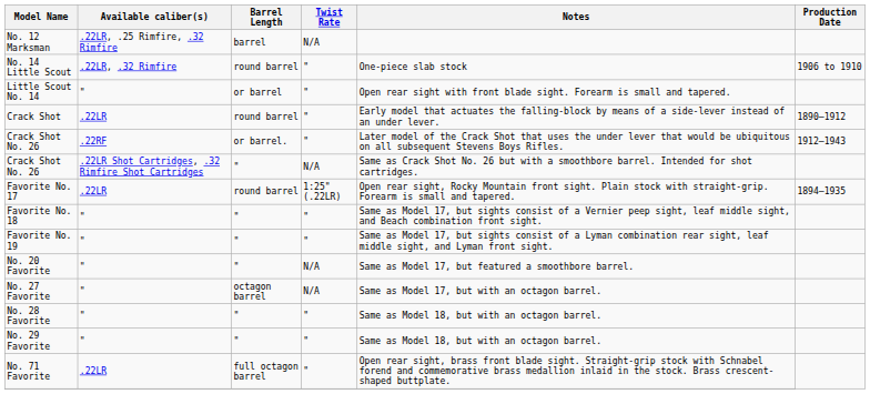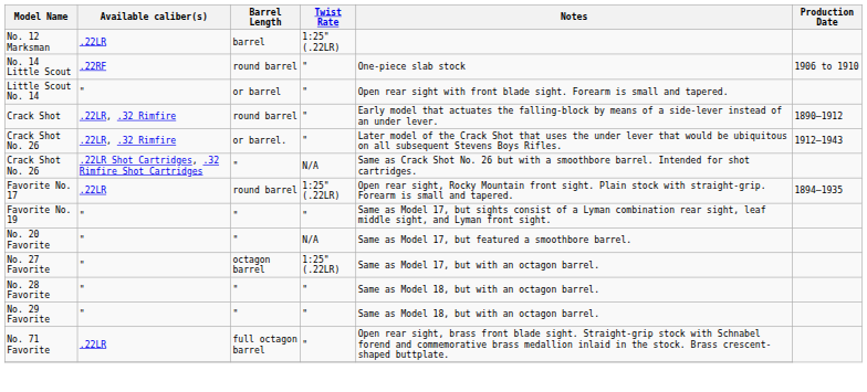 <table class="wikitable">
 <tr>
 <th>Model Name</th>
 <th>Available caliber(s)</th>
 <th>Barrel Length</th>
 <th><a href='#'>Twist Rate</a></th>
 <th>Notes</th>
 <th>Production Date</th>
 </tr>
 <tr>
 <td>No. 12 Marksman</td>
-<td><a href='#'>.22LR</a>, .25 Rimfire, <a href='#'>.32 Rimfire</a></td>
+<td><a href='#'>.22LR</a></td>
 <td> barrel</td>
-<td>N/A</td>
+<td>1:25"  (.22LR)</td>
 <td></td>
 <td></td>
 </tr>
 <tr>
 <td>No. 14 Little Scout</td>
-<td><a href='#'>.22LR</a>, <a href='#'>.32 Rimfire</a></td>
+<td><a href='#'>.22RF</a></td>
 <td> round barrel</td>
 <td>"</td>
 <td>One-piece slab stock</td>
 <td>1906 to 1910</td>
 </tr>
 <tr>
 <td>Little Scout No. 14</td>
 <td>"</td>
 <td> or  barrel</td>
 <td>"</td>
 <td>Open rear sight with front blade sight. Forearm is small and tapered.</td>
 <td></td>
 </tr>
 <tr>
 <td>Crack Shot</td>
-<td><a href='#'>.22LR</a></td>
+<td><a href='#'>.22LR</a>, <a href='#'>.32 Rimfire</a></td>
 <td> round barrel</td>
 <td>"</td>
 <td>Early model that actuates the falling-block by means of a side-lever instead of an under lever.</td>
 <td>1890–1912</td>
 </tr>
 <tr>
 <td>Crack Shot No. 26</td>
-<td><a href='#'>.22RF</a></td>
+<td><a href='#'>.22LR</a>, <a href='#'>.32 Rimfire</a></td>
 <td> or  barrel.</td>
 <td>"</td>
 <td>Later model of the Crack Shot that uses the under lever that would be ubiquitous on all subsequent Stevens Boys Rifles.</td>
 <td>1912–1943</td>
 </tr>
 <tr>
 <td>Crack Shot No. 26</td>
 <td><a href='#'>.22LR Shot Cartridges</a>, <a href='#'>.32 Rimfire Shot Cartridges</a></td>
 <td>"</td>
 <td>N/A</td>
 <td>Same as Crack Shot No. 26 but with a smoothbore barrel. Intended for shot cartridges.</td>
 </tr>
 <tr>
 <td>Favorite No. 17</td>
 <td><a href='#'>.22LR</a></td>
 <td> round barrel</td>
 <td>1:25" (.22LR)</td>
 <td>Open rear sight, Rocky Mountain front sight. Plain stock with straight-grip. Forearm is small and tapered.</td>
 <td>1894–1935</td>
 </tr>
 <tr>
-<td>Favorite No. 18</td>
-<td>"</td>
-<td>"</td>
-<td>"</td>
-<td>Same as Model 17, but sights consist of a Vernier peep sight, leaf middle sight, and Beach combination front sight.</td>
-<td></td>
-</tr>
-<tr>
 <td>Favorite No. 19</td>
 <td>"</td>
 <td>"</td>
 <td>"</td>
 <td>Same as Model 17, but sights consist of a Lyman combination rear sight, leaf middle sight, and Lyman front sight.</td>
 <td></td>
 </tr>
 <tr>
 <td>No. 20 Favorite</td>
 <td>"</td>
 <td>"</td>
 <td>N/A</td>
 <td>Same as Model 17, but featured a smoothbore barrel.</td>
 <td></td>
 </tr>
 <tr>
 <td>No. 27 Favorite</td>
 <td>"</td>
 <td> octagon barrel</td>
-<td>N/A</td>
+<td>1:25" (.22LR)</td>
 <td>Same as Model 17, but with an octagon barrel.</td>
 <td></td>
 </tr>
 <tr>
 <td>No. 28 Favorite</td>
 <td>"</td>
 <td>"</td>
 <td>"</td>
 <td>Same as Model 18, but with an octagon barrel.</td>
 <td></td>
 </tr>
 <tr>
 <td>No. 29 Favorite</td>
 <td>"</td>
 <td>"</td>
 <td>"</td>
 <td>Same as Model 18, but with an octagon barrel.</td>
 <td></td>
 </tr>
 <tr>
 <td>No. 71 Favorite</td>
 <td><a href='#'>.22LR</a></td>
 <td> full octagon barrel</td>
 <td>"</td>
 <td>Open rear sight, brass front blade sight. Straight-grip stock with Schnabel forend and commemorative brass medallion inlaid in the stock. Brass crescent-shaped buttplate.</td>
 </tr>
 <tr>
 </tr>
 </table>
